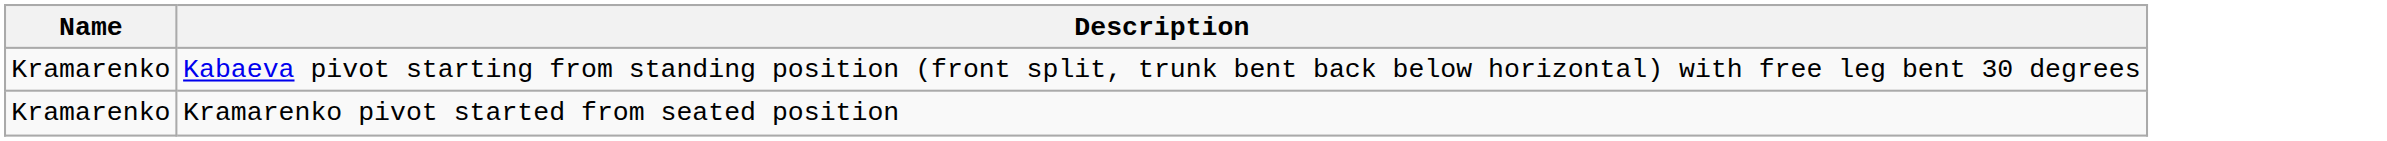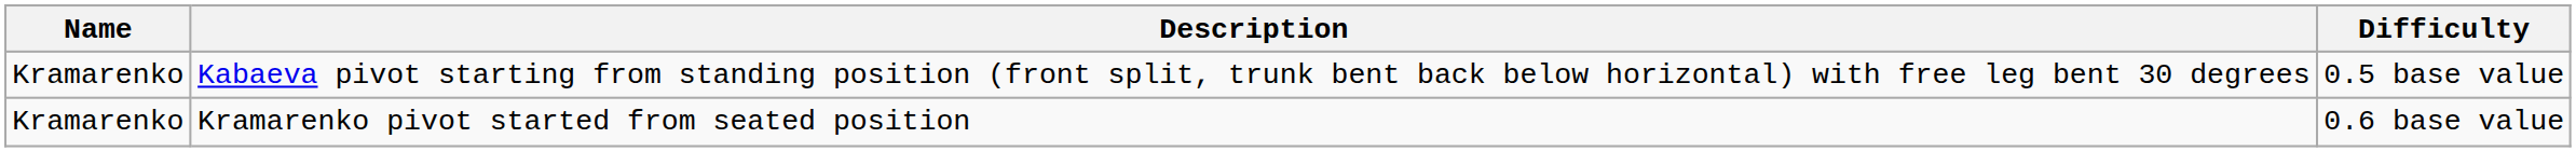 <table class="wikitable">
 <tr>
 <th>Name</th>
 <th>Description</th>
+<th>Difficulty</th>
 </tr>
 <tr>
 <td>Kramarenko</td>
 <td><a href='#'>Kabaeva</a> pivot starting from standing position (front split, trunk bent back below horizontal) with free leg bent 30 degrees</td>
+<td>0.5 base value</td>
 </tr>
 <tr>
 <td>Kramarenko</td>
 <td>Kramarenko pivot started from seated position</td>
+<td>0.6 base value</td>
 </tr>
 </table>
